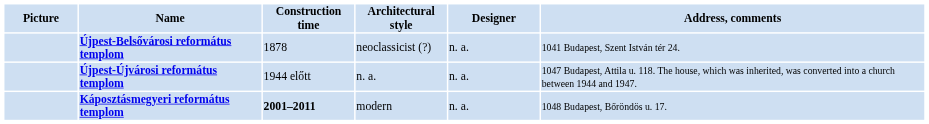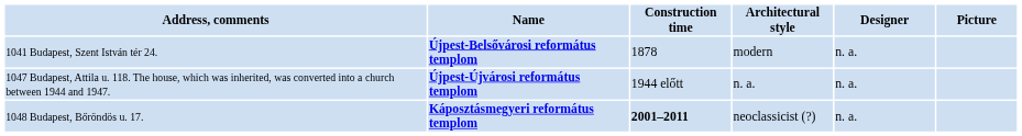 <table width="100%">
 <tr>
-<th bgcolor="#CEDFF2" width="8%">Picture</th>
+<th bgcolor="#CEDFF2" width="42%">Address, comments</th>
 <th bgcolor="#CEDFF2" width="20%">Name</th>
 <th bgcolor="#CEDFF2" width="10%">Construction time</th>
 <th bgcolor="#CEDFF2" width="10%">Architectural style</th>
 <th bgcolor="#CEDFF2" width="10%">Designer</th>
-<th bgcolor="#CEDFF2" width="42%">Address, comments</th>
+<th bgcolor="#CEDFF2" width="8%">Picture</th>
 </tr>
 <tr>
-<td bgcolor="#CEDFF2"></td>
+<td bgcolor="#CEDFF2"><small>1041 Budapest, Szent István tér 24. </small></td>
 <td bgcolor="#CEDFF2"><strong><a href='#'>Újpest-Belsővárosi református templom</a></strong></td>
 <td bgcolor="#CEDFF2">1878</td>
-<td bgcolor="#CEDFF2">neoclassicist (?)</td>
+<td bgcolor="#CEDFF2">modern</td>
 <td bgcolor="#CEDFF2">n. a.</td>
-<td bgcolor="#CEDFF2"><small>1041 Budapest, Szent István tér 24. </small></td>
+<td bgcolor="#CEDFF2"></td>
 </tr>
 <tr>
-<td bgcolor="#CEDFF2"></td>
+<td bgcolor="#CEDFF2"><small>1047 Budapest, Attila u. 118. The house, which was inherited, was converted into a church between 1944 and 1947.</small></td>
 <td bgcolor="#CEDFF2"><strong><a href='#'>Újpest-Újvárosi református templom</a></strong></td>
 <td bgcolor="#CEDFF2">1944 előtt</td>
 <td bgcolor="#CEDFF2">n. a.</td>
 <td bgcolor="#CEDFF2">n. a.</td>
-<td bgcolor="#CEDFF2"><small>1047 Budapest, Attila u. 118. The house, which was inherited, was converted into a church between 1944 and 1947.</small></td>
+<td bgcolor="#CEDFF2"></td>
 </tr>
 <tr>
-<td bgcolor="#CEDFF2"></td>
+<td bgcolor="#CEDFF2"><small>1048 Budapest, Bőröndös u. 17. </small></td>
 <td bgcolor="#CEDFF2"><strong><a href='#'>Káposztásmegyeri református templom</a></strong></td>
 <td bgcolor="#CEDFF2"><strong>2001–2011</strong></td>
-<td bgcolor="#CEDFF2">modern</td>
+<td bgcolor="#CEDFF2">neoclassicist (?)</td>
 <td bgcolor="#CEDFF2">n. a.</td>
-<td bgcolor="#CEDFF2"><small>1048 Budapest, Bőröndös u. 17. </small></td>
+<td bgcolor="#CEDFF2"></td>
 </tr>
 </table>
